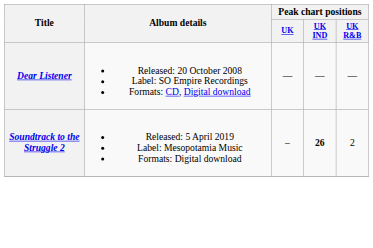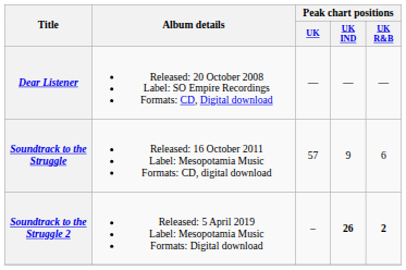 <table class="wikitable plainrowheaders" style="text-align:center;" border="1">
 <tr>
 <th scope="col" rowspan="2" style="width:14;">Title</th>
 <th scope="col" rowspan="2" style="width:19em;">Album details</th>
 <th colspan="3" scope="col">Peak chart positions</th>
 </tr>
 <tr>
 <th style="width:3.5em; font-size:85%"><a href='#'>UK</a><br></th>
 <th style="width:3.5em; font-size:85%"><a href='#'>UK<br>IND</a><br></th>
 <th style="width:3.5em; font-size:85%"><a href='#'>UK<br>R&B</a><br></th>
 </tr>
 <tr>
 <th scope="row"><em><a href='#'>Dear Listener</a></em></th>
 <td><br><ul><li>Released: 20 October 2008</li><li>Label: SO Empire Recordings</li><li>Formats: <a href='#'>CD</a>, <a href='#'>Digital download</a></li></ul></td>
 <td>—</td>
 <td>—</td>
 <td>—</td>
 </tr>
 <tr>
+<th scope="row"><em><a href='#'>Soundtrack to the Struggle</a></em></th>
+<td><br><ul><li>Released: 16 October 2011</li><li>Label: Mesopotamia Music</li><li>Formats: CD, digital download</li></ul></td>
+<td>57</td>
+<td>9</td>
+<td>6</td>
+</tr>
+<tr>
 <th scope="row"><em><a href='#'>Soundtrack to the Struggle 2</a></em></th>
 <td><br><ul><li>Released: 5 April 2019</li><li>Label: Mesopotamia Music</li><li>Formats: Digital download</li></ul></td>
 <td>–</td>
 <td><strong>26</strong></td>
-<td>2</td>
+<td><strong>2</strong></td>
 </tr>
 <tr>
 </tr>
 </table>
